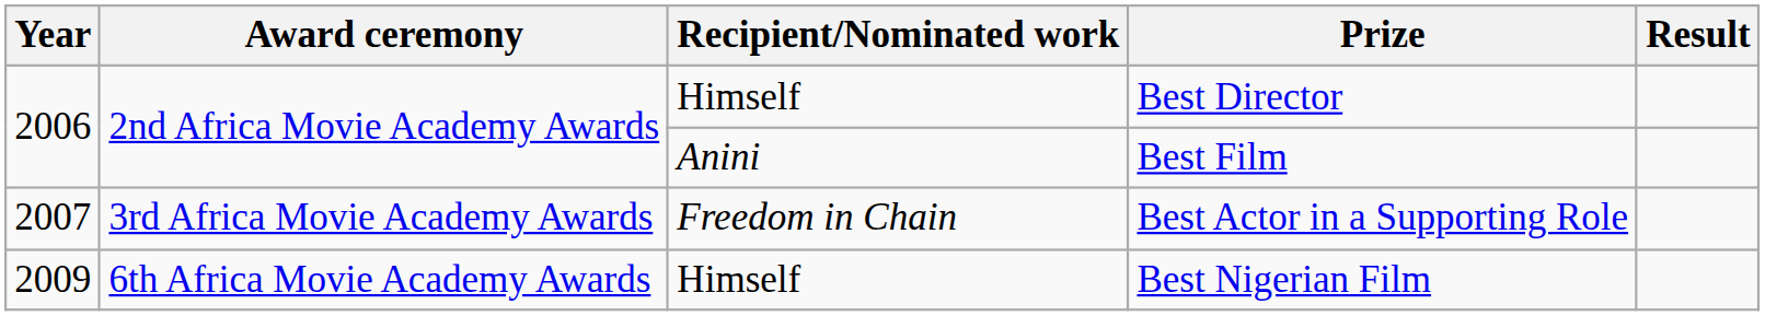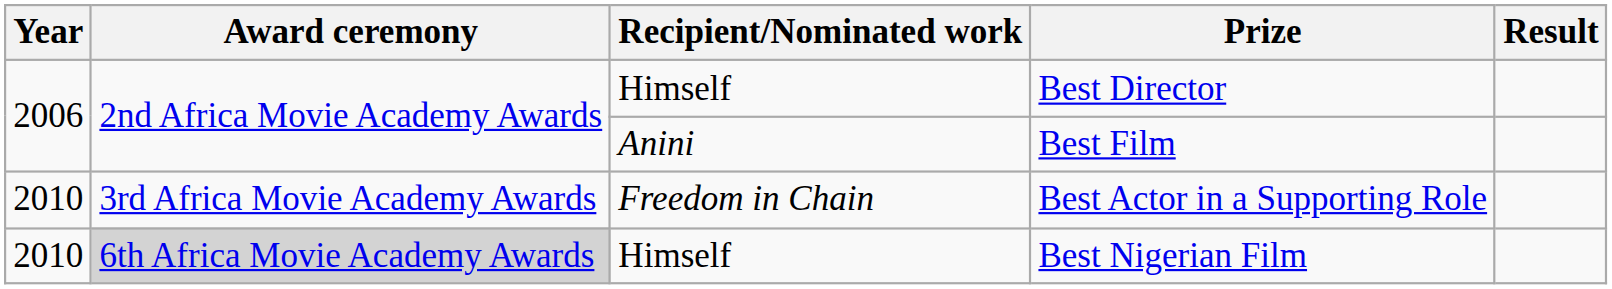 <table class ="wikitable">
 <tr>
 <th>Year</th>
 <th>Award ceremony</th>
 <th>Recipient/Nominated work</th>
 <th>Prize</th>
 <th>Result</th>
 </tr>
 <tr>
 <td rowspan="2">2006</td>
 <td rowspan="2"><a href='#'>2nd Africa Movie Academy Awards</a></td>
 <td>Himself</td>
 <td><a href='#'>Best Director</a></td>
 <td></td>
 </tr>
 <tr>
 <td><em>Anini</em></td>
 <td><a href='#'>Best Film</a></td>
 <td></td>
 </tr>
 <tr>
-<td>2007</td>
+<td>2010</td>
 <td><a href='#'>3rd Africa Movie Academy Awards</a></td>
 <td><em>Freedom in Chain</em></td>
 <td><a href='#'>Best Actor in a Supporting Role</a></td>
 <td></td>
 </tr>
 <tr>
-<td>2009</td>
-<td><a href='#'>6th Africa Movie Academy Awards</a></td>
+<td>2010</td>
+<td style="background: lightgrey;"><a href='#'>6th Africa Movie Academy Awards</a></td>
 <td>Himself</td>
 <td><a href='#'>Best Nigerian Film</a></td>
 <td></td>
 </tr>
 </table>
